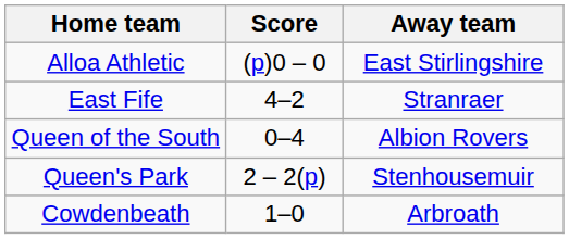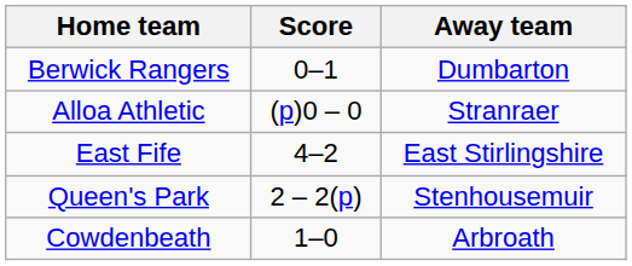 <table class="wikitable" style="text-align: center">
 <tr>
 <th width=140>Home team</th>
 <th width=70>Score</th>
 <th width=140>Away team</th>
 </tr>
 <tr>
+<td><a href='#'>Berwick Rangers</a></td>
+<td>0–1</td>
+<td><a href='#'>Dumbarton</a></td>
+</tr>
+<tr>
 <td><a href='#'>Alloa Athletic</a></td>
 <td>(<a href='#'>p</a>)0 – 0</td>
-<td><a href='#'>East Stirlingshire</a></td>
+<td><a href='#'>Stranraer</a></td>
 </tr>
 <tr>
 <td><a href='#'>East Fife</a></td>
 <td>4–2</td>
-<td><a href='#'>Stranraer</a></td>
-</tr>
-<tr>
-<td><a href='#'>Queen of the South</a></td>
-<td>0–4</td>
-<td><a href='#'>Albion Rovers</a></td>
+<td><a href='#'>East Stirlingshire</a></td>
 </tr>
 <tr>
 <td><a href='#'>Queen's Park</a></td>
 <td>2 – 2(<a href='#'>p</a>)</td>
 <td><a href='#'>Stenhousemuir</a></td>
 </tr>
 <tr>
 <td><a href='#'>Cowdenbeath</a></td>
 <td>1–0</td>
 <td><a href='#'>Arbroath</a></td>
 </tr>
 </table>
